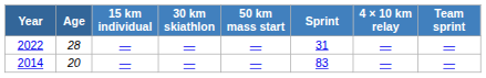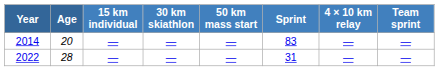 <table class="wikitable" style="font-size:95%; text-align:center; border:grey solid 1px; border-collapse:collapse; background:#ffffff;">
 <tr>
 <th style="background-color:#369; color:white; width:60px;"> Year </th>
 <th style="background-color:#369; color:white; width:40px;"> Age </th>
 <th style="background-color:#4180be; color:white; width:75px;"> 15 km <br> individual </th>
 <th style="background-color:#4180be; color:white; width:75px;"> 30 km <br> skiathlon </th>
 <th style="background-color:#4180be; color:white; width:75px;"> 50 km <br> mass start </th>
 <th style="background-color:#4180be; color:white; width:75px;"> Sprint </th>
 <th style="background-color:#4180be; color:white; width:75px;"> 4 × 10 km <br> relay </th>
 <th style="background-color:#4180be; color:white; width:75px;"> Team <br> sprint </th>
 </tr>
 <tr>
+<td><a href='#'>2014</a></td>
+<td><em>20</em></td>
+<td><a href='#'>—</a></td>
+<td><a href='#'>—</a></td>
+<td><a href='#'>—</a></td>
+<td><a href='#'>83</a></td>
+<td><a href='#'>—</a></td>
+<td><a href='#'>—</a></td>
+</tr>
+<tr>
 <td><a href='#'>2022</a></td>
 <td><em>28</em></td>
 <td><a href='#'>—</a></td>
 <td><a href='#'>—</a></td>
 <td><a href='#'>—</a></td>
 <td><a href='#'>31</a></td>
 <td><a href='#'>—</a></td>
 <td><a href='#'>—</a></td>
 </tr>
-<tr>
-<td><a href='#'>2014</a></td>
-<td><em>20</em></td>
-<td><a href='#'>—</a></td>
-<td><a href='#'>—</a></td>
-<td><a href='#'>—</a></td>
-<td><a href='#'>83</a></td>
-<td><a href='#'>—</a></td>
-<td><a href='#'>—</a></td>
-</tr>
 </table>
